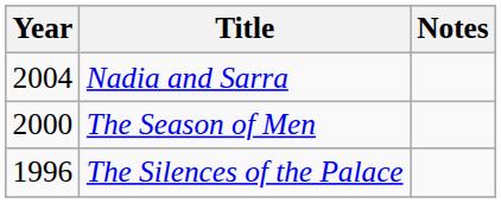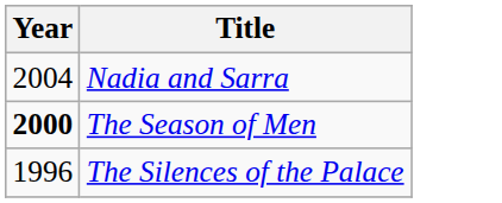 <table class="wikitable">
 <tr>
 <th>Year</th>
 <th>Title</th>
-<th>Notes</th>
 </tr>
 <tr>
 <td>2004</td>
 <td><em><a href='#'>Nadia and Sarra</a></em></td>
-<td></td>
 </tr>
 <tr>
-<td>2000</td>
+<td><strong>2000</strong></td>
 <td><em><a href='#'>The Season of Men</a></em></td>
-<td></td>
 </tr>
 <tr>
 <td>1996</td>
 <td><em><a href='#'>The Silences of the Palace</a></em></td>
-<td></td>
 </tr>
 </table>
